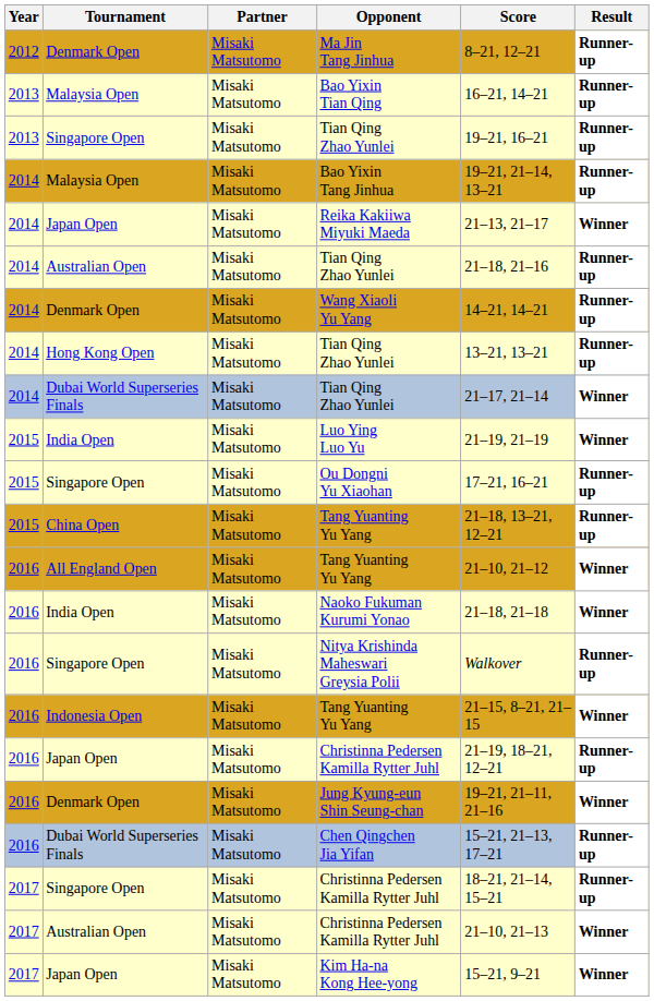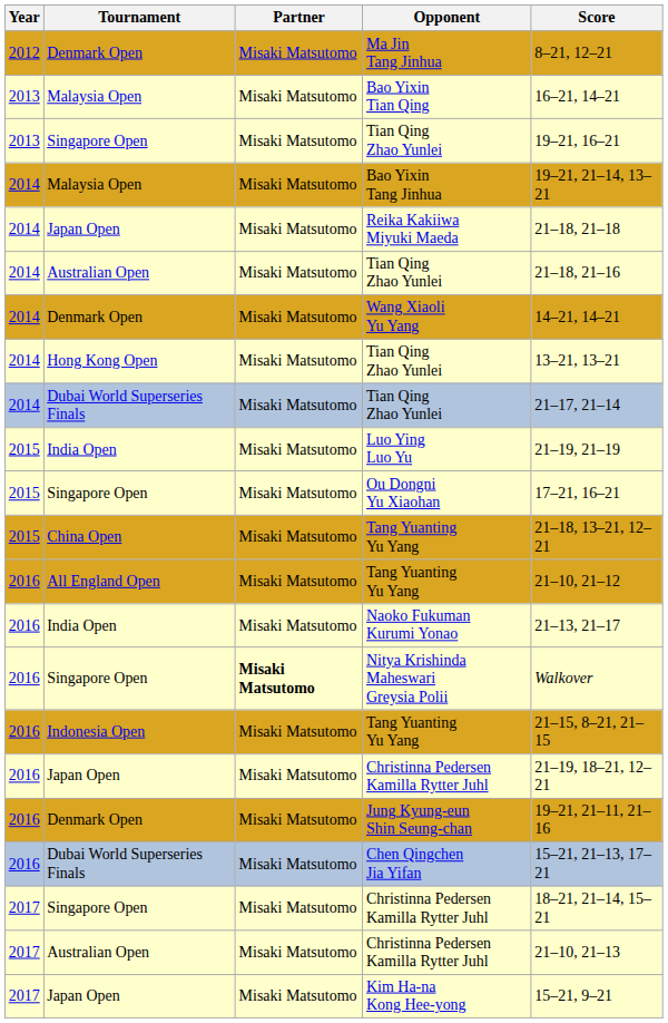 <table class="sortable wikitable" style="font-size: 90%">
 <tr>
 <th>Year</th>
 <th>Tournament</th>
 <th>Partner</th>
 <th>Opponent</th>
 <th>Score</th>
-<th>Result</th>
 </tr>
 <tr style="background:#DAA520">
 <td align="center"><a href='#'>2012</a></td>
 <td align="left"><a href='#'>Denmark Open</a></td>
 <td align="left"> <a href='#'>Misaki Matsutomo</a></td>
 <td align="left"> <a href='#'>Ma Jin</a> <br>  <a href='#'>Tang Jinhua</a></td>
 <td align="left">8–21, 12–21</td>
-<td style="text-align:left; background:white"> <strong>Runner-up</strong></td>
 </tr>
 <tr style="background:#FFFFCC">
 <td align="center"><a href='#'>2013</a></td>
 <td align="left"><a href='#'>Malaysia Open</a></td>
 <td align="left"> Misaki Matsutomo</td>
 <td align="left"> <a href='#'>Bao Yixin</a> <br>  <a href='#'>Tian Qing</a></td>
 <td align="left">16–21, 14–21</td>
-<td style="text-align:left; background:white"> <strong>Runner-up</strong></td>
 </tr>
 <tr style="background:#FFFFCC">
 <td align="center"><a href='#'>2013</a></td>
 <td align="left"><a href='#'>Singapore Open</a></td>
 <td align="left"> Misaki Matsutomo</td>
 <td align="left"> Tian Qing <br>  <a href='#'>Zhao Yunlei</a></td>
 <td align="left">19–21, 16–21</td>
-<td style="text-align:left; background:white"> <strong>Runner-up</strong></td>
 </tr>
 <tr style="background:#DAA520">
 <td align="center"><a href='#'>2014</a></td>
 <td align="left">Malaysia Open</td>
 <td align="left"> Misaki Matsutomo</td>
 <td align="left"> Bao Yixin <br>  Tang Jinhua</td>
 <td align="left">19–21, 21–14, 13–21</td>
-<td style="text-align:left; background:white"> <strong>Runner-up</strong></td>
 </tr>
 <tr style="background:#FFFFCC">
 <td align="center"><a href='#'>2014</a></td>
 <td align="left"><a href='#'>Japan Open</a></td>
 <td align="left"> Misaki Matsutomo</td>
 <td align="left"> <a href='#'>Reika Kakiiwa</a> <br>  <a href='#'>Miyuki Maeda</a></td>
-<td align="left">21–13, 21–17</td>
-<td style="text-align:left; background:white"> <strong>Winner</strong></td>
+<td align="left">21–18, 21–18</td>
 </tr>
 <tr style="background:#FFFFCC">
 <td align="center"><a href='#'>2014</a></td>
 <td align="left"><a href='#'>Australian Open</a></td>
 <td align="left"> Misaki Matsutomo</td>
 <td align="left"> Tian Qing <br>  Zhao Yunlei</td>
 <td align="left">21–18, 21–16</td>
-<td style="text-align:left; background:white"> <strong>Runner-up</strong></td>
 </tr>
 <tr style="background:#DAA520">
 <td align="center"><a href='#'>2014</a></td>
 <td align="left">Denmark Open</td>
 <td align="left"> Misaki Matsutomo</td>
 <td align="left"> <a href='#'>Wang Xiaoli</a> <br>  <a href='#'>Yu Yang</a></td>
 <td align="left">14–21, 14–21</td>
-<td style="text-align:left; background:white"> <strong>Runner-up</strong></td>
 </tr>
 <tr style="background:#FFFFCC">
 <td align="center"><a href='#'>2014</a></td>
 <td align="left"><a href='#'>Hong Kong Open</a></td>
 <td align="left"> Misaki Matsutomo</td>
 <td align="left"> Tian Qing <br>  Zhao Yunlei</td>
 <td align="left">13–21, 13–21</td>
-<td style="text-align:left; background:white"> <strong>Runner-up</strong></td>
 </tr>
 <tr style="background:#B0C4DE">
 <td align="center"><a href='#'>2014</a></td>
 <td align="left"><a href='#'>Dubai World Superseries Finals</a></td>
 <td align="left"> Misaki Matsutomo</td>
 <td align="left"> Tian Qing <br>  Zhao Yunlei</td>
 <td align="left">21–17, 21–14</td>
-<td style="text-align:left; background:white"> <strong>Winner</strong></td>
 </tr>
 <tr style="background:#FFFFCC">
 <td align="center"><a href='#'>2015</a></td>
 <td align="left"><a href='#'>India Open</a></td>
 <td align="left"> Misaki Matsutomo</td>
 <td align="left"> <a href='#'>Luo Ying</a> <br>  <a href='#'>Luo Yu</a></td>
 <td align="left">21–19, 21–19</td>
-<td style="text-align:left; background:white"> <strong>Winner</strong></td>
 </tr>
 <tr style="background:#FFFFCC">
 <td align="center"><a href='#'>2015</a></td>
 <td align="left">Singapore Open</td>
 <td align="left"> Misaki Matsutomo</td>
 <td align="left"> <a href='#'>Ou Dongni</a> <br>  <a href='#'>Yu Xiaohan</a></td>
 <td align="left">17–21, 16–21</td>
-<td style="text-align:left; background:white"> <strong>Runner-up</strong></td>
 </tr>
 <tr style="background:#DAA520">
 <td align="center"><a href='#'>2015</a></td>
 <td align="left"><a href='#'>China Open</a></td>
 <td align="left"> Misaki Matsutomo</td>
 <td align="left"> <a href='#'>Tang Yuanting</a> <br>  Yu Yang</td>
 <td align="left">21–18, 13–21, 12–21</td>
-<td style="text-align:left; background:white"> <strong>Runner-up</strong></td>
 </tr>
 <tr style="background:#DAA520">
 <td align="center"><a href='#'>2016</a></td>
 <td align="left"><a href='#'>All England Open</a></td>
 <td align="left"> Misaki Matsutomo</td>
 <td align="left"> Tang Yuanting <br>  Yu Yang</td>
 <td align="left">21–10, 21–12</td>
-<td style="text-align:left; background:white"> <strong>Winner</strong></td>
 </tr>
 <tr style="background:#FFFFCC">
 <td align="center"><a href='#'>2016</a></td>
 <td align="left">India Open</td>
 <td align="left"> Misaki Matsutomo</td>
 <td align="left"> <a href='#'>Naoko Fukuman</a> <br>  <a href='#'>Kurumi Yonao</a></td>
-<td align="left">21–18, 21–18</td>
-<td style="text-align:left; background:white"> <strong>Winner</strong></td>
+<td align="left">21–13, 21–17</td>
 </tr>
 <tr style="background:#FFFFCC">
 <td align="center"><a href='#'>2016</a></td>
 <td align="left">Singapore Open</td>
-<td align="left"> Misaki Matsutomo</td>
+<td align="left"><strong> Misaki Matsutomo</strong></td>
 <td align="left"> <a href='#'>Nitya Krishinda Maheswari</a> <br>  <a href='#'>Greysia Polii</a></td>
 <td align="left"><em>Walkover</em></td>
-<td style="text-align:left; background:white"> <strong>Runner-up</strong></td>
 </tr>
 <tr style="background:#DAA520">
 <td align="center"><a href='#'>2016</a></td>
 <td align="left"><a href='#'>Indonesia Open</a></td>
 <td align="left"> Misaki Matsutomo</td>
 <td align="left"> Tang Yuanting <br>  Yu Yang</td>
 <td align="left">21–15, 8–21, 21–15</td>
-<td style="text-align:left; background:white"> <strong>Winner</strong></td>
 </tr>
 <tr style="background:#FFFFCC">
 <td align="center"><a href='#'>2016</a></td>
 <td align="left">Japan Open</td>
 <td align="left"> Misaki Matsutomo</td>
 <td align="left"> <a href='#'>Christinna Pedersen</a> <br>  <a href='#'>Kamilla Rytter Juhl</a></td>
 <td align="left">21–19, 18–21, 12–21</td>
-<td style="text-align:left; background:white"> <strong>Runner-up</strong></td>
 </tr>
 <tr style="background:#DAA520">
 <td align="center"><a href='#'>2016</a></td>
 <td align="left">Denmark Open</td>
 <td align="left"> Misaki Matsutomo</td>
 <td align="left"> <a href='#'>Jung Kyung-eun</a> <br>  <a href='#'>Shin Seung-chan</a></td>
 <td align="left">19–21, 21–11, 21–16</td>
-<td style="text-align:left; background:white"> <strong>Winner</strong></td>
 </tr>
 <tr style="background:#B0C4DE">
 <td align="center"><a href='#'>2016</a></td>
 <td align="left">Dubai World Superseries Finals</td>
 <td align="left"> Misaki Matsutomo</td>
 <td align="left"> <a href='#'>Chen Qingchen</a> <br>  <a href='#'>Jia Yifan</a></td>
 <td align="left">15–21, 21–13, 17–21</td>
-<td style="text-align:left; background:white"> <strong>Runner-up</strong></td>
 </tr>
 <tr style="background:#FFFFCC">
 <td align="center"><a href='#'>2017</a></td>
 <td align="left">Singapore Open</td>
 <td align="left"> Misaki Matsutomo</td>
 <td align="left"> Christinna Pedersen <br>  Kamilla Rytter Juhl</td>
 <td align="left">18–21, 21–14, 15–21</td>
-<td style="text-align:left; background:white"> <strong>Runner-up</strong></td>
 </tr>
 <tr style="background:#FFFFCC">
 <td align="center"><a href='#'>2017</a></td>
 <td align="left">Australian Open</td>
 <td align="left"> Misaki Matsutomo</td>
 <td align="left"> Christinna Pedersen <br>  Kamilla Rytter Juhl</td>
 <td align="left">21–10, 21–13</td>
-<td style="text-align:left; background:white"> <strong>Winner</strong></td>
 </tr>
 <tr style="background:#FFFFCC">
 <td align="center"><a href='#'>2017</a></td>
 <td align="left">Japan Open</td>
 <td align="left"> Misaki Matsutomo</td>
 <td align="left"> <a href='#'>Kim Ha-na</a> <br>  <a href='#'>Kong Hee-yong</a></td>
 <td align="left">15–21, 9–21</td>
-<td style="text-align:left; background:white"> <strong>Winner</strong></td>
 </tr>
 </table>
